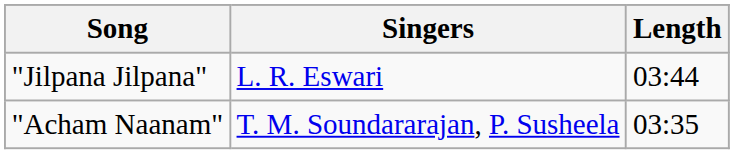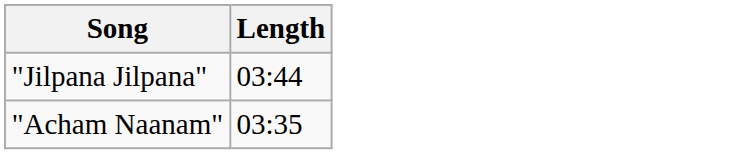 <table class="wikitable" style="font-size:95%;">
 <tr>
 <th>Song</th>
-<th>Singers</th>
 <th>Length</th>
 </tr>
 <tr>
 <td>"Jilpana Jilpana"</td>
-<td><a href='#'>L. R. Eswari</a></td>
 <td>03:44</td>
 </tr>
 <tr>
 <td>"Acham Naanam"</td>
-<td><a href='#'>T. M. Soundararajan</a>, <a href='#'>P. Susheela</a></td>
 <td>03:35</td>
 </tr>
 </table>
